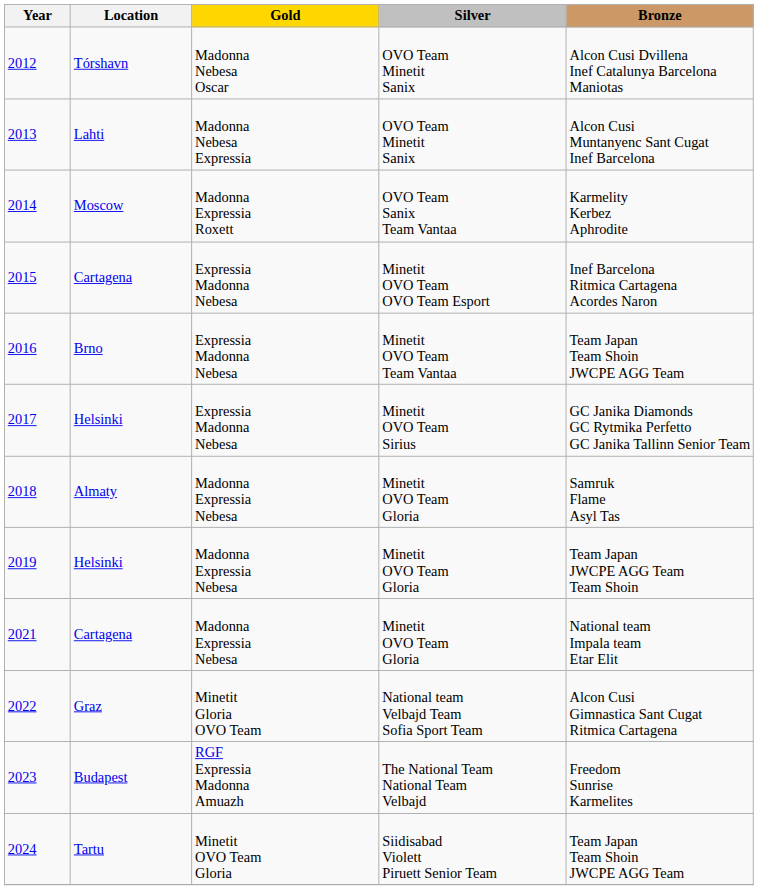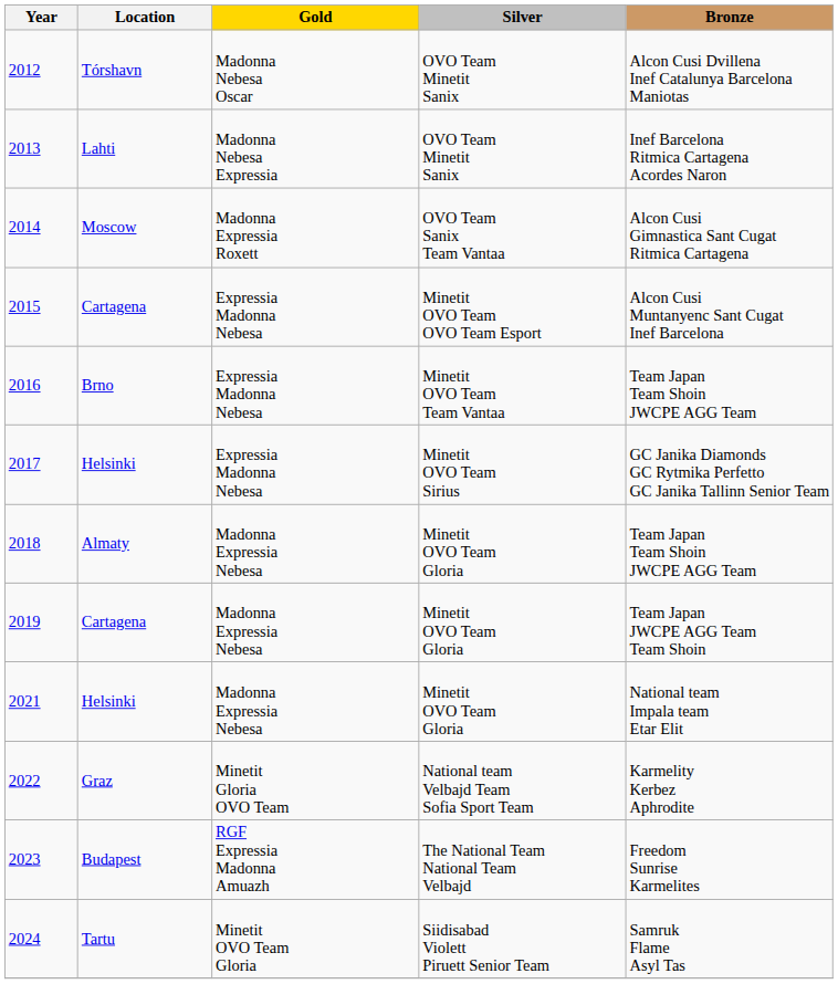 <table class="wikitable">
 <tr>
 <th>Year</th>
 <th>Location</th>
 <td align="center" bgcolor="gold" width=25%><strong>Gold</strong></td>
 <td align="center" bgcolor="silver" width=25%><strong>Silver</strong></td>
 <td align="center" bgcolor="cc9966" width=25%><strong>Bronze</strong></td>
 </tr>
 <tr>
 <td><a href='#'>2012</a></td>
 <td> <a href='#'>Tórshavn</a></td>
 <td><br>Madonna<br>Nebesa<br>Oscar</td>
 <td><br>OVO Team<br>Minetit<br>Sanix</td>
 <td><br>Alcon Cusi Dvillena<br>Inef Catalunya Barcelona<br>Maniotas</td>
 </tr>
 <tr>
 <td><a href='#'>2013</a></td>
 <td> <a href='#'>Lahti</a></td>
 <td><br>Madonna<br>Nebesa<br>Expressia</td>
 <td><br>OVO Team<br>Minetit<br>Sanix</td>
-<td><br>Alcon Cusi<br>Muntanyenc Sant Cugat<br>Inef Barcelona</td>
+<td><br>Inef Barcelona<br>Ritmica Cartagena<br>Acordes Naron</td>
 </tr>
 <tr>
 <td><a href='#'>2014</a></td>
 <td> <a href='#'>Moscow</a></td>
 <td><br>Madonna<br>Expressia<br>Roxett</td>
 <td><br>OVO Team<br>Sanix<br>Team Vantaa</td>
-<td><br>Karmelity<br>Kerbez<br>Aphrodite</td>
+<td><br>Alcon Cusi<br>Gimnastica Sant Cugat<br>Ritmica Cartagena</td>
 </tr>
 <tr>
 <td><a href='#'>2015</a></td>
 <td> <a href='#'>Cartagena</a></td>
 <td><br>Expressia<br>Madonna<br>Nebesa</td>
 <td><br>Minetit<br>OVO Team<br>OVO Team Esport</td>
-<td><br>Inef Barcelona<br>Ritmica Cartagena<br>Acordes Naron</td>
+<td><br>Alcon Cusi<br>Muntanyenc Sant Cugat<br>Inef Barcelona</td>
 </tr>
 <tr>
 <td><a href='#'>2016</a></td>
 <td> <a href='#'>Brno</a></td>
 <td><br>Expressia<br>Madonna<br>Nebesa</td>
 <td><br>Minetit<br>OVO Team<br>Team Vantaa</td>
 <td><br>Team Japan<br>Team Shoin<br>JWCPE AGG Team</td>
 </tr>
 <tr>
 <td><a href='#'>2017</a></td>
 <td> <a href='#'>Helsinki</a></td>
 <td><br>Expressia<br>Madonna<br>Nebesa</td>
 <td><br>Minetit<br>OVO Team<br>Sirius</td>
 <td><br>GC Janika Diamonds<br>GC Rytmika Perfetto<br>GC Janika Tallinn Senior Team</td>
 </tr>
 <tr>
 <td><a href='#'>2018</a></td>
 <td> <a href='#'>Almaty</a></td>
 <td><br>Madonna<br>Expressia<br>Nebesa</td>
 <td><br>Minetit<br>OVO Team<br>Gloria</td>
-<td><br>Samruk<br>Flame<br>Asyl Tas</td>
+<td><br>Team Japan<br>Team Shoin<br>JWCPE AGG Team</td>
 </tr>
 <tr>
 <td><a href='#'>2019</a></td>
-<td> <a href='#'>Helsinki</a></td>
+<td> <a href='#'>Cartagena</a></td>
 <td><br>Madonna<br>Expressia<br>Nebesa</td>
 <td><br>Minetit<br>OVO Team<br>Gloria</td>
 <td><br>Team Japan<br>JWCPE AGG Team<br>Team Shoin</td>
 </tr>
 <tr>
 <td><a href='#'>2021</a></td>
-<td> <a href='#'>Cartagena</a></td>
+<td> <a href='#'>Helsinki</a></td>
 <td><br>Madonna<br>Expressia<br>Nebesa</td>
 <td><br>Minetit<br>OVO Team<br>Gloria</td>
 <td><br>National team<br>Impala team<br>Etar Elit</td>
 </tr>
 <tr>
 <td><a href='#'>2022</a></td>
 <td> <a href='#'>Graz</a></td>
 <td><br>Minetit<br>Gloria<br>OVO Team</td>
 <td><br>National team<br>Velbajd Team<br>Sofia Sport Team</td>
-<td><br>Alcon Cusi<br>Gimnastica Sant Cugat<br>Ritmica Cartagena</td>
+<td><br>Karmelity<br>Kerbez<br>Aphrodite</td>
 </tr>
 <tr>
 <td><a href='#'>2023</a></td>
 <td> <a href='#'>Budapest</a></td>
 <td><a href='#'>RGF</a><br>Expressia<br>Madonna<br>Amuazh</td>
 <td><br>The National Team<br>National Team<br>Velbajd</td>
 <td><br>Freedom<br>Sunrise<br>Karmelites</td>
 </tr>
 <tr>
 <td><a href='#'>2024</a></td>
 <td> <a href='#'>Tartu</a></td>
 <td><br>Minetit<br>OVO Team<br>Gloria</td>
 <td><br>Siidisabad<br>Violett<br>Piruett Senior Team</td>
-<td><br>Team Japan<br>Team Shoin<br>JWCPE AGG Team</td>
+<td><br>Samruk<br>Flame<br>Asyl Tas</td>
 </tr>
 <tr>
 </tr>
 </table>
